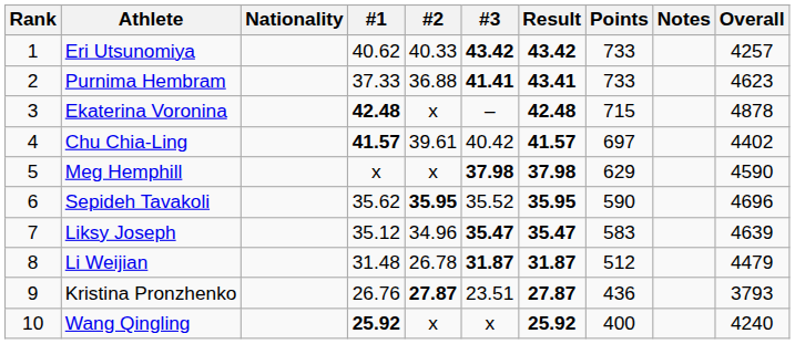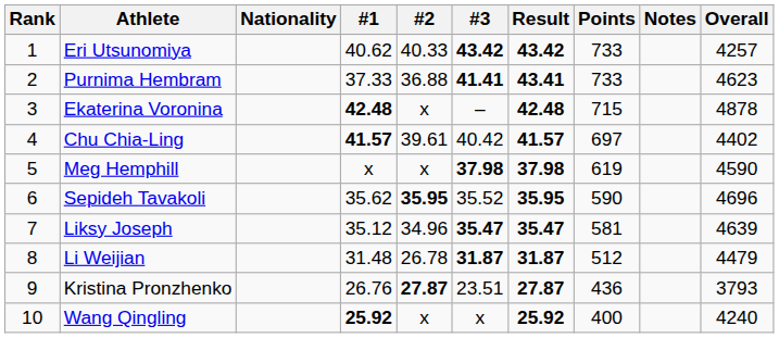 <table class="wikitable sortable" style="text-align:center">
 <tr>
 <th>Rank</th>
 <th>Athlete</th>
 <th>Nationality</th>
 <th>#1</th>
 <th>#2</th>
 <th>#3</th>
 <th>Result</th>
 <th>Points</th>
 <th>Notes</th>
 <th>Overall</th>
 </tr>
 <tr>
 <td>1</td>
 <td align=left><a href='#'>Eri Utsunomiya</a></td>
 <td align=left></td>
 <td>40.62</td>
 <td>40.33</td>
 <td><strong>43.42</strong></td>
 <td><strong>43.42</strong></td>
 <td>733</td>
 <td></td>
 <td>4257</td>
 </tr>
 <tr>
 <td>2</td>
 <td align=left><a href='#'>Purnima Hembram</a></td>
 <td align=left></td>
 <td>37.33</td>
 <td>36.88</td>
 <td><strong>41.41</strong></td>
 <td><strong>43.41</strong></td>
 <td>733</td>
 <td></td>
 <td>4623</td>
 </tr>
 <tr>
 <td>3</td>
 <td align=left><a href='#'>Ekaterina Voronina</a></td>
 <td align=left></td>
 <td><strong>42.48</strong></td>
 <td>x</td>
 <td>–</td>
 <td><strong>42.48</strong></td>
 <td>715</td>
 <td></td>
 <td>4878</td>
 </tr>
 <tr>
 <td>4</td>
 <td align=left><a href='#'>Chu Chia-Ling</a></td>
 <td align=left></td>
 <td><strong>41.57</strong></td>
 <td>39.61</td>
 <td>40.42</td>
 <td><strong>41.57</strong></td>
 <td>697</td>
 <td></td>
 <td>4402</td>
 </tr>
 <tr>
 <td>5</td>
 <td align=left><a href='#'>Meg Hemphill</a></td>
 <td align=left></td>
 <td>x</td>
 <td>x</td>
 <td><strong>37.98</strong></td>
 <td><strong>37.98</strong></td>
-<td>629</td>
+<td>619</td>
 <td></td>
 <td>4590</td>
 </tr>
 <tr>
 <td>6</td>
 <td align=left><a href='#'>Sepideh Tavakoli</a></td>
 <td align=left></td>
 <td>35.62</td>
 <td><strong>35.95</strong></td>
 <td>35.52</td>
 <td><strong>35.95</strong></td>
 <td>590</td>
 <td></td>
 <td>4696</td>
 </tr>
 <tr>
 <td>7</td>
 <td align=left><a href='#'>Liksy Joseph</a></td>
 <td align=left></td>
 <td>35.12</td>
 <td>34.96</td>
 <td><strong>35.47</strong></td>
 <td><strong>35.47</strong></td>
-<td>583</td>
+<td>581</td>
 <td></td>
 <td>4639</td>
 </tr>
 <tr>
 <td>8</td>
 <td align=left><a href='#'>Li Weijian</a></td>
 <td align=left></td>
 <td>31.48</td>
 <td>26.78</td>
 <td><strong>31.87</strong></td>
 <td><strong>31.87</strong></td>
 <td>512</td>
 <td></td>
 <td>4479</td>
 </tr>
 <tr>
 <td>9</td>
 <td align=left>Kristina Pronzhenko</td>
 <td align=left></td>
 <td>26.76</td>
 <td><strong>27.87</strong></td>
 <td>23.51</td>
 <td><strong>27.87</strong></td>
 <td>436</td>
 <td></td>
 <td>3793</td>
 </tr>
 <tr>
 <td>10</td>
 <td align=left><a href='#'>Wang Qingling</a></td>
 <td align=left></td>
 <td><strong>25.92</strong></td>
 <td>x</td>
 <td>x</td>
 <td><strong>25.92</strong></td>
 <td>400</td>
 <td></td>
 <td>4240</td>
 </tr>
 </table>
